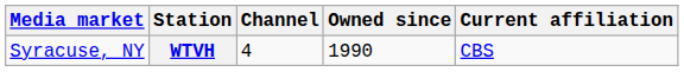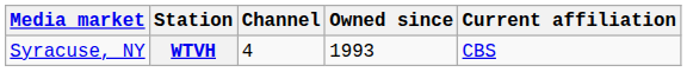 <table class="wikitable">
 <tr>
 <th scope="col"><a href='#'>Media market</a></th>
 <th scope="col">Station</th>
 <th scope="col">Channel</th>
 <th scope="col">Owned since</th>
 <th scope="col">Current affiliation</th>
 </tr>
 <tr>
 <td><a href='#'>Syracuse, NY</a></td>
 <th scope="row"><a href='#'>WTVH</a></th>
 <td>4</td>
-<td>1990</td>
+<td>1993</td>
 <td><a href='#'>CBS</a></td>
 </tr>
 </table>
